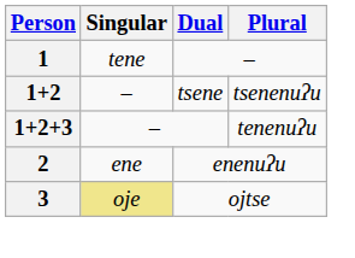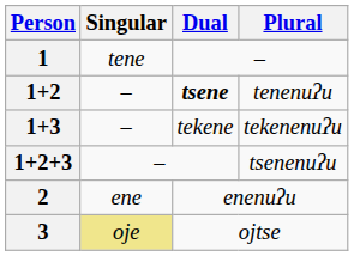 <table class="wikitable" style="text-align:center">
 <tr>
 <th rowspan="1" colspan="1"><a href='#'>Person</a></th>
 <th colspan="1">Singular</th>
 <th colspan="1"><a href='#'>Dual</a></th>
 <th colspan="1"><a href='#'>Plural</a></th>
 </tr>
 <tr>
 <th>1</th>
 <td><em>tene</em></td>
 <td colspan="2">–</td>
 </tr>
 <tr>
 <th>1+2</th>
 <td>–</td>
-<td><em>tsene</em></td>
-<td><em>tsenenuʔu</em></td>
+<td><strong><em>tsene</em></strong></td>
+<td><em>tenenuʔu</em></td>
+</tr>
+<tr>
+<th>1+3</th>
+<td>–</td>
+<td><em>tekene</em></td>
+<td><em>tekenenuʔu</em></td>
 </tr>
 <tr>
 <th>1+2+3</th>
 <td colspan="2">–</td>
-<td><em>tenenuʔu</em></td>
+<td><em>tsenenuʔu</em></td>
 </tr>
 <tr>
 <th>2</th>
 <td><em>ene</em></td>
 <td colspan="2"><em>enenuʔu</em></td>
 </tr>
 <tr>
 <th>3</th>
 <td style="background: khaki;"><em>oje</em></td>
 <td colspan="2"><em>ojtse</em></td>
 </tr>
 </table>
